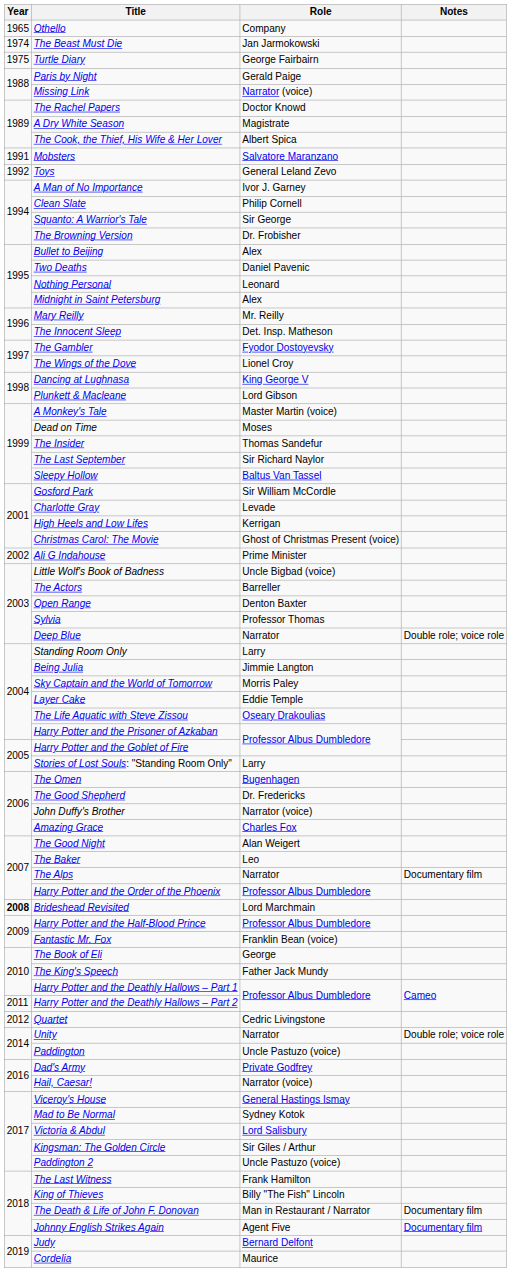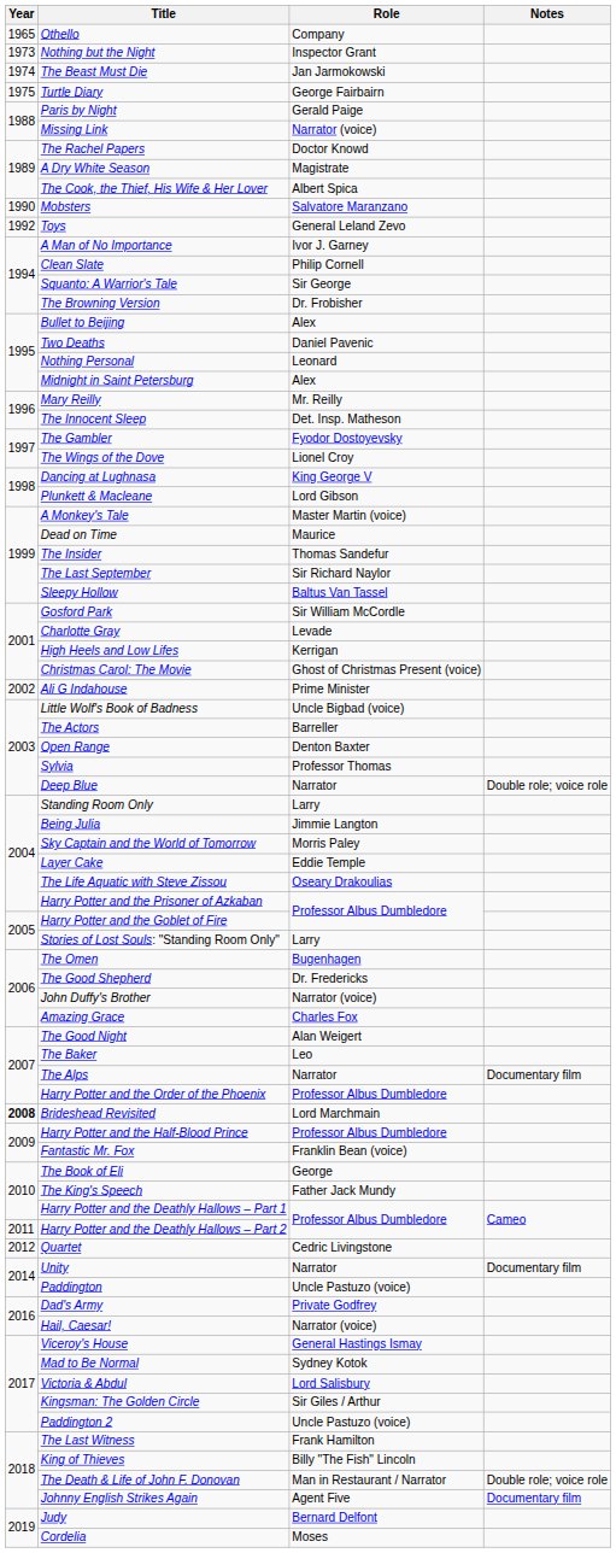 <table class="wikitable sortable">
 <tr>
 <th>Year</th>
 <th>Title</th>
 <th>Role</th>
 <th class=unsortable>Notes</th>
 </tr>
 <tr>
 <td>1965</td>
 <td><em><a href='#'>Othello</a></em></td>
 <td>Company</td>
+<td></td>
+</tr>
+<tr>
+<td>1973</td>
+<td><em><a href='#'>Nothing but the Night</a></em></td>
+<td>Inspector Grant</td>
 <td></td>
 </tr>
 <tr>
 <td>1974</td>
 <td><em><a href='#'>The Beast Must Die</a></em></td>
 <td>Jan Jarmokowski</td>
 <td></td>
 </tr>
 <tr>
 <td>1975</td>
 <td><em><a href='#'>Turtle Diary</a></em></td>
 <td>George Fairbairn</td>
 <td></td>
 </tr>
 <tr>
 <td rowspan=2>1988</td>
 <td><em><a href='#'>Paris by Night</a></em></td>
 <td>Gerald Paige</td>
 <td></td>
 </tr>
 <tr>
 <td><em><a href='#'>Missing Link</a></em></td>
 <td><a href='#'>Narrator</a> (voice)</td>
 <td></td>
 </tr>
 <tr>
 <td rowspan=3>1989</td>
 <td><em><a href='#'>The Rachel Papers</a></em></td>
 <td>Doctor Knowd</td>
 <td></td>
 </tr>
 <tr>
 <td><em><a href='#'>A Dry White Season</a></em></td>
 <td>Magistrate</td>
 <td></td>
 </tr>
 <tr>
 <td><em><a href='#'>The Cook, the Thief, His Wife & Her Lover</a></em></td>
 <td>Albert Spica</td>
 <td></td>
 </tr>
 <tr>
-<td>1991</td>
+<td>1990</td>
 <td><em><a href='#'>Mobsters</a></em></td>
 <td><a href='#'>Salvatore Maranzano</a></td>
 <td></td>
 </tr>
 <tr>
 <td>1992</td>
 <td><em><a href='#'>Toys</a></em></td>
 <td>General Leland Zevo</td>
 <td></td>
 </tr>
 <tr>
 <td rowspan=4>1994</td>
 <td><em><a href='#'>A Man of No Importance</a></em></td>
 <td>Ivor J. Garney</td>
 <td></td>
 </tr>
 <tr>
 <td><em><a href='#'>Clean Slate</a></em></td>
 <td>Philip Cornell</td>
 <td></td>
 </tr>
 <tr>
 <td><em><a href='#'>Squanto: A Warrior's Tale</a></em></td>
 <td>Sir George</td>
 <td></td>
 </tr>
 <tr>
 <td><em><a href='#'>The Browning Version</a></em></td>
 <td>Dr. Frobisher</td>
 <td></td>
 </tr>
 <tr>
 <td rowspan=4>1995</td>
 <td><em><a href='#'>Bullet to Beijing</a></em></td>
 <td>Alex</td>
 <td></td>
 </tr>
 <tr>
 <td><em><a href='#'>Two Deaths</a></em></td>
 <td>Daniel Pavenic</td>
 <td></td>
 </tr>
 <tr>
 <td><em><a href='#'>Nothing Personal</a></em></td>
 <td>Leonard</td>
 <td></td>
 </tr>
 <tr>
 <td><em><a href='#'>Midnight in Saint Petersburg</a></em></td>
 <td>Alex</td>
 <td></td>
 </tr>
 <tr>
 <td rowspan=2>1996</td>
 <td><em><a href='#'>Mary Reilly</a></em></td>
 <td>Mr. Reilly</td>
 <td></td>
 </tr>
 <tr>
 <td><em><a href='#'>The Innocent Sleep</a></em></td>
 <td>Det. Insp. Matheson</td>
 <td></td>
 </tr>
 <tr>
 <td rowspan=2>1997</td>
 <td><em><a href='#'>The Gambler</a></em></td>
 <td><a href='#'>Fyodor Dostoyevsky</a></td>
 <td></td>
 </tr>
 <tr>
 <td><em><a href='#'>The Wings of the Dove</a></em></td>
 <td>Lionel Croy</td>
 <td></td>
 </tr>
 <tr>
 <td rowspan=2>1998</td>
 <td><em><a href='#'>Dancing at Lughnasa</a></em></td>
 <td><a href='#'>King George V</a></td>
 <td></td>
 </tr>
 <tr>
 <td><em><a href='#'>Plunkett & Macleane</a></em></td>
 <td>Lord Gibson</td>
 <td></td>
 </tr>
 <tr>
 <td rowspan=5>1999</td>
 <td><em><a href='#'>A Monkey's Tale</a></em></td>
 <td>Master Martin (voice)</td>
 <td></td>
 </tr>
 <tr>
 <td><em>Dead on Time</em></td>
-<td>Moses</td>
+<td>Maurice</td>
 <td></td>
 </tr>
 <tr>
 <td><em><a href='#'>The Insider</a></em></td>
 <td>Thomas Sandefur</td>
 <td></td>
 </tr>
 <tr>
 <td><em><a href='#'>The Last September</a></em></td>
 <td>Sir Richard Naylor</td>
 <td></td>
 </tr>
 <tr>
 <td><em><a href='#'>Sleepy Hollow</a></em></td>
 <td><a href='#'>Baltus Van Tassel</a></td>
 <td></td>
 </tr>
 <tr>
 <td rowspan=4>2001</td>
 <td><em><a href='#'>Gosford Park</a></em></td>
 <td>Sir William McCordle</td>
 <td></td>
 </tr>
 <tr>
 <td><em><a href='#'>Charlotte Gray</a></em></td>
 <td>Levade</td>
 <td></td>
 </tr>
 <tr>
 <td><em><a href='#'>High Heels and Low Lifes</a></em></td>
 <td>Kerrigan</td>
 <td></td>
 </tr>
 <tr>
 <td><em><a href='#'>Christmas Carol: The Movie</a></em></td>
 <td>Ghost of Christmas Present (voice)</td>
 <td></td>
 </tr>
 <tr>
 <td>2002</td>
 <td><em><a href='#'>Ali G Indahouse</a></em></td>
 <td>Prime Minister</td>
 <td></td>
 </tr>
 <tr>
 <td rowspan=5>2003</td>
 <td><em>Little Wolf's Book of Badness</em></td>
 <td>Uncle Bigbad (voice)</td>
 <td></td>
 </tr>
 <tr>
 <td><em><a href='#'>The Actors</a></em></td>
 <td>Barreller</td>
 <td></td>
 </tr>
 <tr>
 <td><em><a href='#'>Open Range</a></em></td>
 <td>Denton Baxter</td>
 <td></td>
 </tr>
 <tr>
 <td><em><a href='#'>Sylvia</a></em></td>
 <td>Professor Thomas</td>
 <td></td>
 </tr>
 <tr>
 <td><em><a href='#'>Deep Blue</a></em></td>
 <td>Narrator</td>
 <td>Double role; voice role</td>
 </tr>
 <tr>
 <td rowspan=6>2004</td>
 <td><em>Standing Room Only</em></td>
 <td>Larry</td>
 <td></td>
 </tr>
 <tr>
 <td><em><a href='#'>Being Julia</a></em></td>
 <td>Jimmie Langton</td>
 <td></td>
 </tr>
 <tr>
 <td><em><a href='#'>Sky Captain and the World of Tomorrow</a></em></td>
 <td>Morris Paley</td>
 <td></td>
 </tr>
 <tr>
 <td><em><a href='#'>Layer Cake</a></em></td>
 <td>Eddie Temple</td>
 <td></td>
 </tr>
 <tr>
 <td><em><a href='#'>The Life Aquatic with Steve Zissou</a></em></td>
 <td><a href='#'>Oseary Drakoulias</a></td>
 <td></td>
 </tr>
 <tr>
 <td><em><a href='#'>Harry Potter and the Prisoner of Azkaban</a></em></td>
 <td rowspan=2><a href='#'>Professor Albus Dumbledore</a></td>
 <td></td>
 </tr>
 <tr>
 <td rowspan=2>2005</td>
 <td><em><a href='#'>Harry Potter and the Goblet of Fire</a></em></td>
 <td></td>
 </tr>
 <tr>
 <td><em><a href='#'>Stories of Lost Souls</a></em>: "Standing Room Only"</td>
 <td>Larry</td>
 <td></td>
 </tr>
 <tr>
 <td rowspan=4>2006</td>
 <td><em><a href='#'>The Omen</a></em></td>
 <td><a href='#'>Bugenhagen</a></td>
 <td></td>
 </tr>
 <tr>
 <td><em><a href='#'>The Good Shepherd</a></em></td>
 <td>Dr. Fredericks</td>
 <td></td>
 </tr>
 <tr>
 <td><em>John Duffy's Brother</em></td>
 <td>Narrator (voice)</td>
 <td></td>
 </tr>
 <tr>
 <td><em><a href='#'>Amazing Grace</a></em></td>
 <td><a href='#'>Charles Fox</a></td>
 <td></td>
 </tr>
 <tr>
 <td rowspan=4>2007</td>
 <td><em><a href='#'>The Good Night</a></em></td>
 <td>Alan Weigert</td>
 <td></td>
 </tr>
 <tr>
 <td><em><a href='#'>The Baker</a></em></td>
 <td>Leo</td>
 <td></td>
 </tr>
 <tr>
 <td><em><a href='#'>The Alps</a></em></td>
 <td>Narrator</td>
 <td>Documentary film</td>
 </tr>
 <tr>
 <td><em><a href='#'>Harry Potter and the Order of the Phoenix</a></em></td>
 <td><a href='#'>Professor Albus Dumbledore</a></td>
 <td></td>
 </tr>
 <tr>
 <td><strong>2008</strong></td>
 <td><em><a href='#'>Brideshead Revisited</a></em></td>
 <td>Lord Marchmain</td>
 <td></td>
 </tr>
 <tr>
 <td rowspan=2>2009</td>
 <td><em><a href='#'>Harry Potter and the Half-Blood Prince</a></em></td>
 <td><a href='#'>Professor Albus Dumbledore</a></td>
 <td></td>
 </tr>
 <tr>
 <td><em><a href='#'>Fantastic Mr. Fox</a></em></td>
 <td>Franklin Bean (voice)</td>
 <td></td>
 </tr>
 <tr>
 <td rowspan=3>2010</td>
 <td><em><a href='#'>The Book of Eli</a></em></td>
 <td>George</td>
 <td></td>
 </tr>
 <tr>
 <td><em><a href='#'>The King's Speech</a></em></td>
 <td>Father Jack Mundy</td>
 <td></td>
 </tr>
 <tr>
 <td><em><a href='#'>Harry Potter and the Deathly Hallows – Part 1</a></em></td>
 <td rowspan=2><a href='#'>Professor Albus Dumbledore</a></td>
 <td rowspan=2><a href='#'>Cameo</a></td>
 </tr>
 <tr>
 <td>2011</td>
 <td><em><a href='#'>Harry Potter and the Deathly Hallows – Part 2</a></em></td>
 </tr>
 <tr>
 <td>2012</td>
 <td><em><a href='#'>Quartet</a></em></td>
 <td>Cedric Livingstone</td>
 <td></td>
 </tr>
 <tr>
 <td rowspan=2>2014</td>
 <td><em><a href='#'>Unity</a></em></td>
 <td>Narrator</td>
-<td>Double role; voice role</td>
+<td>Documentary film</td>
 </tr>
 <tr>
 <td><em><a href='#'>Paddington</a></em></td>
 <td>Uncle Pastuzo (voice)</td>
 <td></td>
 </tr>
 <tr>
 <td rowspan=2>2016</td>
 <td><em><a href='#'>Dad's Army</a></em></td>
 <td><a href='#'>Private Godfrey</a></td>
 <td></td>
 </tr>
 <tr>
 <td><em><a href='#'>Hail, Caesar!</a></em></td>
 <td>Narrator (voice)</td>
 <td></td>
 </tr>
 <tr>
 <td rowspan=5>2017</td>
 <td><em><a href='#'>Viceroy's House</a></em></td>
 <td><a href='#'>General Hastings Ismay</a></td>
 <td></td>
 </tr>
 <tr>
 <td><em><a href='#'>Mad to Be Normal</a></em></td>
 <td>Sydney Kotok</td>
 <td></td>
 </tr>
 <tr>
 <td><em><a href='#'>Victoria & Abdul</a></em></td>
 <td><a href='#'>Lord Salisbury</a></td>
 <td></td>
 </tr>
 <tr>
 <td><em><a href='#'>Kingsman: The Golden Circle</a></em></td>
 <td>Sir Giles / Arthur</td>
 <td></td>
 </tr>
 <tr>
 <td><em><a href='#'>Paddington 2</a></em></td>
 <td>Uncle Pastuzo (voice)</td>
 <td></td>
 </tr>
 <tr>
 <td rowspan="4">2018</td>
 <td><em><a href='#'>The Last Witness</a></em></td>
 <td>Frank Hamilton</td>
 <td></td>
 </tr>
 <tr>
 <td><em><a href='#'>King of Thieves</a></em></td>
 <td>Billy "The Fish" Lincoln</td>
 <td></td>
 </tr>
 <tr>
 <td><em><a href='#'>The Death & Life of John F. Donovan</a></em></td>
 <td>Man in Restaurant / Narrator</td>
-<td>Documentary film</td>
+<td>Double role; voice role</td>
 </tr>
 <tr>
 <td><em><a href='#'>Johnny English Strikes Again</a></em></td>
 <td>Agent Five</td>
 <td><a href='#'>Documentary film</a></td>
 </tr>
 <tr>
 <td rowspan=2>2019</td>
 <td><em><a href='#'>Judy</a></em></td>
 <td><a href='#'>Bernard Delfont</a></td>
 <td></td>
 </tr>
 <tr>
 <td><em><a href='#'>Cordelia</a></em></td>
-<td>Maurice</td>
+<td>Moses</td>
 <td></td>
 </tr>
 </table>
